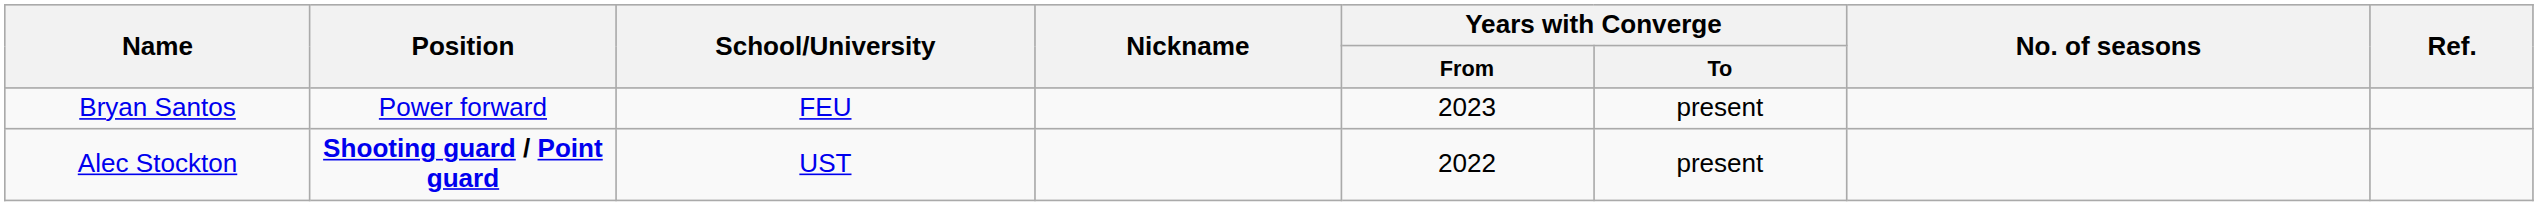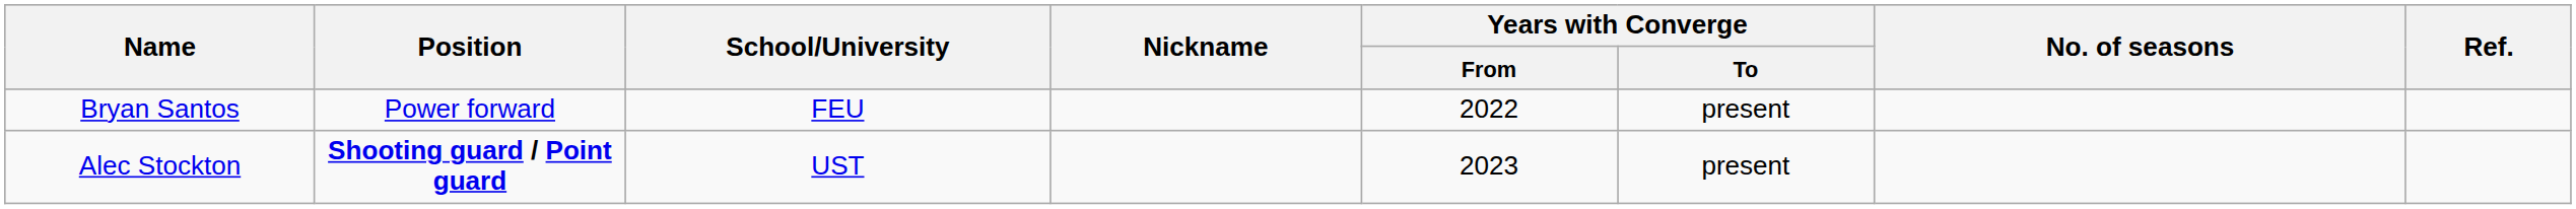 <table class="wikitable sortable" style="text-align:center" width="98%">
 <tr>
 <th style="width:180px;" rowspan="2">Name</th>
 <th style="width:180px;" rowspan="2">Position</th>
 <th style="width:250px;" rowspan="2">School/University</th>
 <th style="width:180px;" rowspan="2">Nickname</th>
 <th style="width:180px; text-align:center;" colspan="2">Years with Converge</th>
 <th rowspan="2">No. of seasons</th>
 <th rowspan="2"; class=unsortable>Ref.</th>
 </tr>
 <tr>
 <th style="width:10%; text-align:center;"><small>From</small></th>
 <th style="width:10%; text-align:center;"><small>To</small></th>
 </tr>
 <tr>
 <td><a href='#'>Bryan Santos</a></td>
 <td><a href='#'>Power forward</a></td>
 <td><a href='#'>FEU</a></td>
 <td></td>
-<td>2023</td>
+<td>2022</td>
 <td>present</td>
 <td></td>
 <td></td>
 </tr>
 <tr>
 <td><a href='#'>Alec Stockton</a></td>
 <td><strong><a href='#'>Shooting guard</a> / <a href='#'>Point guard</a></strong></td>
 <td><a href='#'>UST</a></td>
 <td></td>
-<td>2022</td>
+<td>2023</td>
 <td>present</td>
 <td></td>
 <td></td>
 </tr>
 </table>
